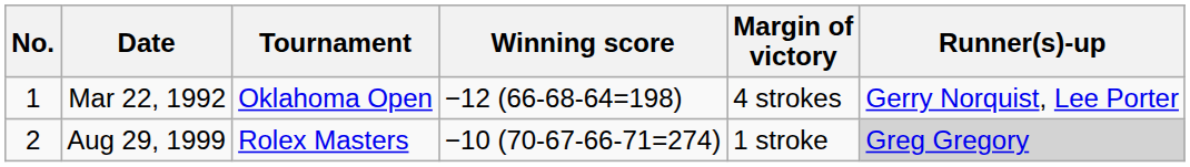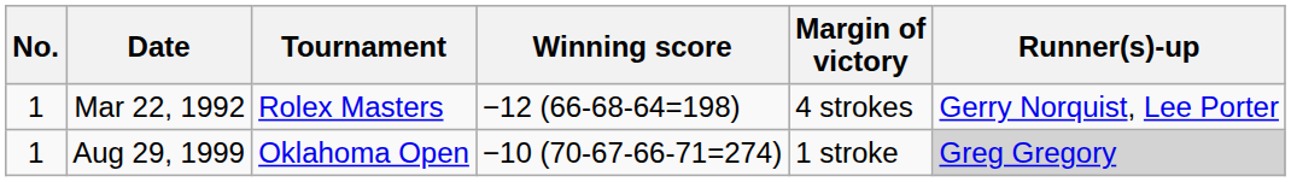 <table class="wikitable" style="font-size:95%;">
 <tr>
 <th>No.</th>
 <th>Date</th>
 <th>Tournament</th>
 <th>Winning score</th>
 <th>Margin of<br>victory</th>
 <th>Runner(s)-up</th>
 </tr>
 <tr>
 <td align=center>1</td>
 <td align=right>Mar 22, 1992</td>
-<td><a href='#'>Oklahoma Open</a></td>
+<td><a href='#'>Rolex Masters</a></td>
 <td>−12 (66-68-64=198)</td>
 <td>4 strokes</td>
 <td> <a href='#'>Gerry Norquist</a>,  <a href='#'>Lee Porter</a></td>
 </tr>
 <tr>
-<td align=center>2</td>
+<td align=center>1</td>
 <td align=right>Aug 29, 1999</td>
-<td><a href='#'>Rolex Masters</a></td>
+<td><a href='#'>Oklahoma Open</a></td>
 <td>−10 (70-67-66-71=274)</td>
 <td>1 stroke</td>
 <td style="background: lightgrey;"> <a href='#'>Greg Gregory</a></td>
 </tr>
 </table>
